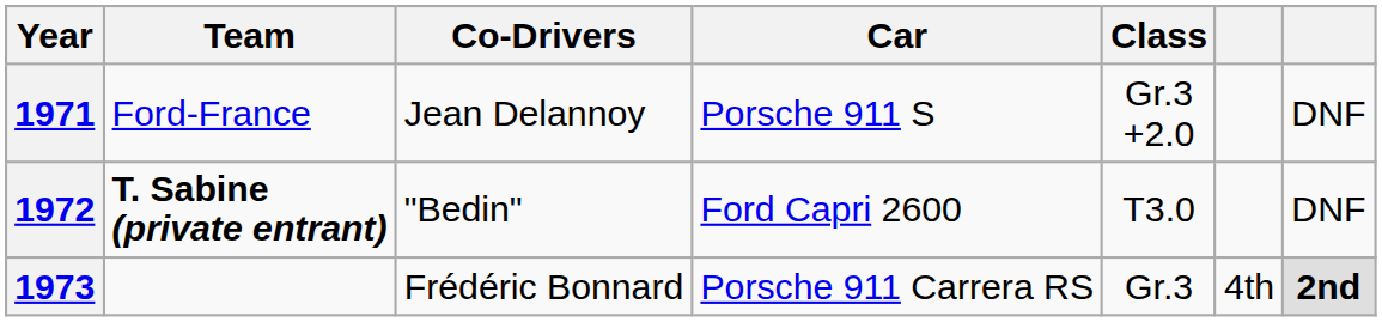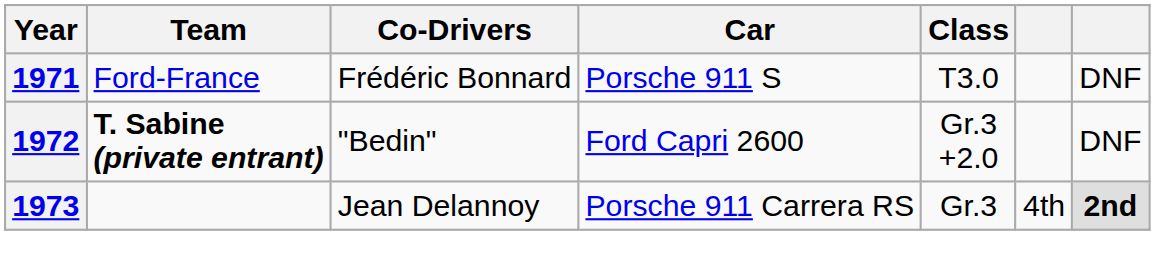 <table class="wikitable" style="text-align:center; font-size:90%">
 <tr>
 <th>Year</th>
 <th>Team</th>
 <th>Co-Drivers</th>
 <th>Car</th>
 <th>Class</th>
 <th></th>
 <th></th>
 </tr>
 <tr>
 <th><a href='#'>1971</a></th>
 <td align=left> <a href='#'>Ford-France</a></td>
-<td align=left> Jean Delannoy</td>
+<td align=left> Frédéric Bonnard</td>
 <td align=left><a href='#'>Porsche 911</a> S</td>
-<td>Gr.3<br>+2.0</td>
+<td>T3.0</td>
 <td></td>
 <td colspan=2>DNF</td>
 </tr>
 <tr>
 <th><a href='#'>1972</a></th>
 <td align=left><strong> T. Sabine<br><em>(private entrant)</em></strong></td>
 <td align=left> "Bedin"</td>
 <td align=left><a href='#'>Ford Capri</a> 2600</td>
-<td>T3.0</td>
+<td>Gr.3<br>+2.0</td>
 <td></td>
 <td colspan=2>DNF</td>
 </tr>
 <tr>
 <th><a href='#'>1973</a></th>
 <td align=left></td>
-<td align=left> Frédéric Bonnard</td>
+<td align=left> Jean Delannoy</td>
 <td align=left><a href='#'>Porsche 911</a> Carrera RS</td>
 <td>Gr.3</td>
 <td>4th</td>
 <td style="background:#dfdfdf;"><strong>2nd</strong></td>
 </tr>
 </table>
